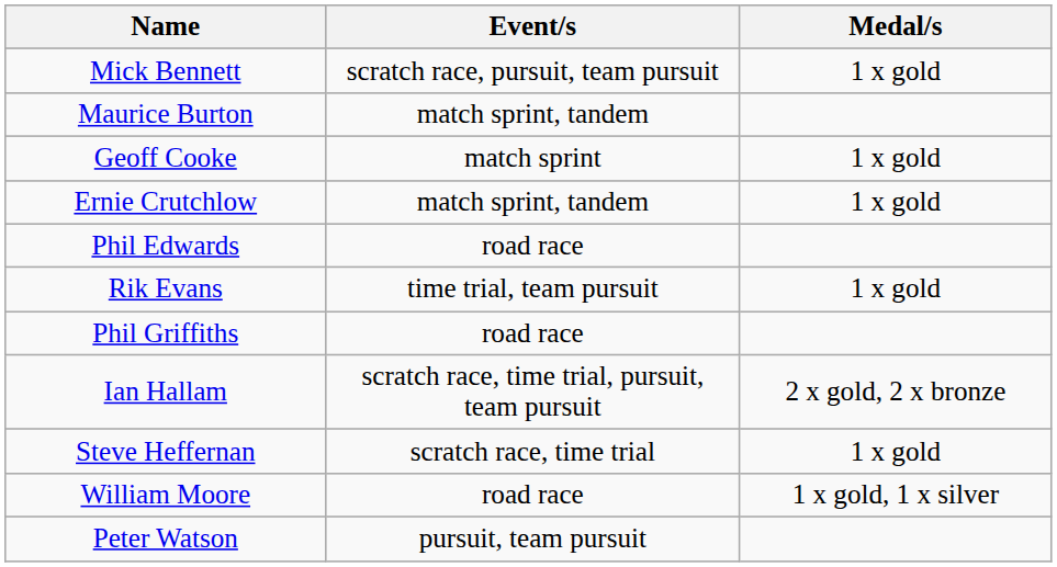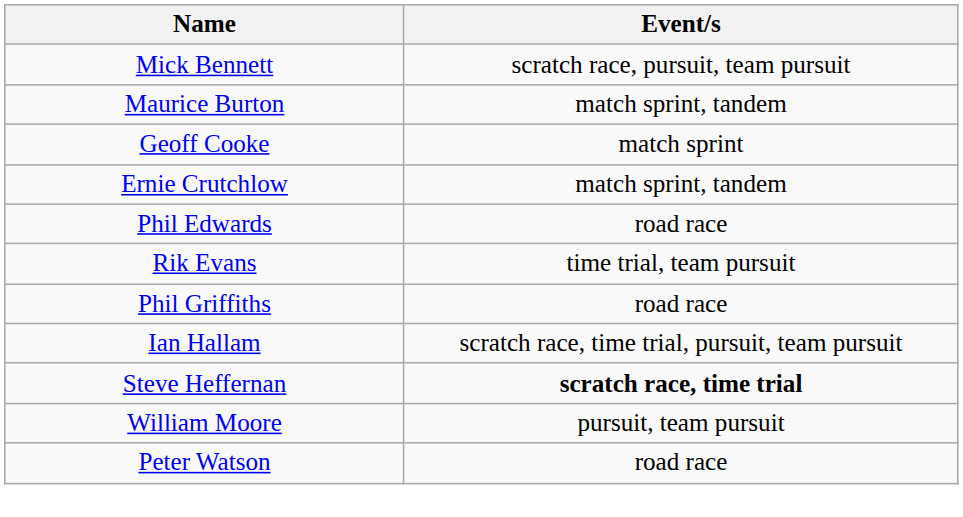 <table class="wikitable" style="text-align: center">
 <tr>
 <th width=250>Name</th>
 <th width=350>Event/s</th>
-<th width=250>Medal/s</th>
 </tr>
 <tr>
 <td><a href='#'>Mick Bennett</a></td>
 <td>scratch race, pursuit, team pursuit</td>
-<td>1 x gold</td>
 </tr>
 <tr>
 <td><a href='#'>Maurice Burton</a></td>
 <td>match sprint, tandem</td>
-<td></td>
 </tr>
 <tr>
 <td><a href='#'>Geoff Cooke</a></td>
 <td>match sprint</td>
-<td>1 x gold</td>
 </tr>
 <tr>
 <td><a href='#'>Ernie Crutchlow</a></td>
 <td>match sprint, tandem</td>
-<td>1 x gold</td>
 </tr>
 <tr>
 <td><a href='#'>Phil Edwards</a></td>
 <td>road race</td>
-<td></td>
 </tr>
 <tr>
 <td><a href='#'>Rik Evans</a></td>
 <td>time trial, team pursuit</td>
-<td>1 x gold</td>
 </tr>
 <tr>
 <td><a href='#'>Phil Griffiths</a></td>
 <td>road race</td>
-<td></td>
 </tr>
 <tr>
 <td><a href='#'>Ian Hallam</a></td>
 <td>scratch race, time trial, pursuit, team pursuit</td>
-<td>2 x gold, 2 x bronze</td>
 </tr>
 <tr>
 <td><a href='#'>Steve Heffernan</a></td>
-<td>scratch race, time trial</td>
-<td>1 x gold</td>
+<td><strong>scratch race, time trial</strong></td>
 </tr>
 <tr>
 <td><a href='#'>William Moore</a></td>
-<td>road race</td>
-<td>1 x gold, 1 x silver</td>
+<td>pursuit, team pursuit</td>
 </tr>
 <tr>
 <td><a href='#'>Peter Watson</a></td>
-<td>pursuit, team pursuit</td>
-<td></td>
+<td>road race</td>
 </tr>
 </table>
